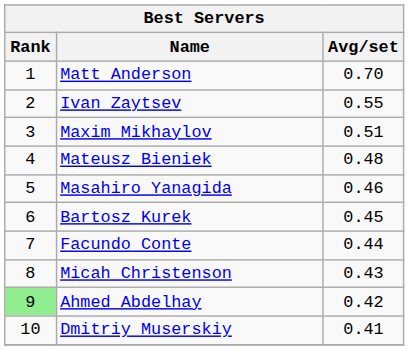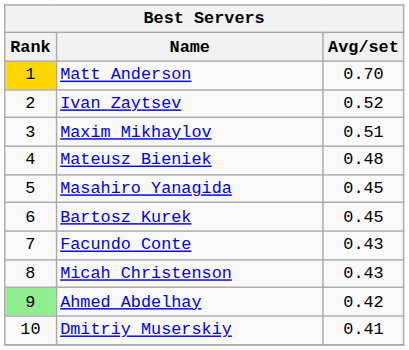 <table class="wikitable" style="float:left; margin-right:1em; font-size:90%">
 <tr>
 <th colspan=3>Best Servers</th>
 </tr>
 <tr>
 <th width=30>Rank</th>
 <th width=180>Name</th>
 <th width=50>Avg/set</th>
 </tr>
 <tr>
-<td align=center>1</td>
+<td align=center style="background: gold;">1</td>
 <td> <a href='#'>Matt Anderson</a></td>
 <td align=center>0.70</td>
 </tr>
 <tr>
 <td align=center>2</td>
 <td> <a href='#'>Ivan Zaytsev</a></td>
-<td align=center>0.55</td>
+<td align=center>0.52</td>
 </tr>
 <tr>
 <td align=center>3</td>
 <td> <a href='#'>Maxim Mikhaylov</a></td>
 <td align=center>0.51</td>
 </tr>
 <tr>
 <td align=center>4</td>
 <td> <a href='#'>Mateusz Bieniek</a></td>
 <td align=center>0.48</td>
 </tr>
 <tr>
 <td align=center>5</td>
 <td> <a href='#'>Masahiro Yanagida</a></td>
-<td align=center>0.46</td>
+<td align=center>0.45</td>
 </tr>
 <tr>
 <td align=center>6</td>
 <td> <a href='#'>Bartosz Kurek</a></td>
 <td align=center>0.45</td>
 </tr>
 <tr>
 <td align=center>7</td>
 <td> <a href='#'>Facundo Conte</a></td>
-<td align=center>0.44</td>
+<td align=center>0.43</td>
 </tr>
 <tr>
 <td align=center>8</td>
 <td> <a href='#'>Micah Christenson</a></td>
 <td align=center>0.43</td>
 </tr>
 <tr>
 <td align=center style="background: lightgreen;">9</td>
 <td> <a href='#'>Ahmed Abdelhay</a></td>
 <td align=center>0.42</td>
 </tr>
 <tr>
 <td align=center>10</td>
 <td> <a href='#'>Dmitriy Muserskiy</a></td>
 <td align=center>0.41</td>
 </tr>
 <tr>
 </tr>
 </table>
